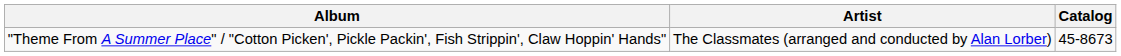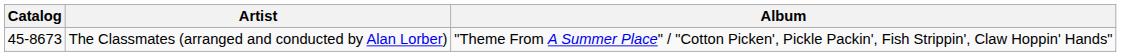 <table class="wikitable sortable">
 <tr>
+<th>Catalog</th>
+<th>Artist</th>
 <th>Album</th>
-<th>Artist</th>
-<th>Catalog</th>
 </tr>
 <tr>
+<td>45-8673</td>
+<td data-sort-value="classmates">The Classmates (arranged and conducted by <a href='#'>Alan Lorber</a>)</td>
 <td>"Theme From <em><a href='#'>A Summer Place</a></em>" / "Cotton Picken', Pickle Packin', Fish Strippin', Claw Hoppin' Hands"</td>
-<td data-sort-value="classmates">The Classmates (arranged and conducted by <a href='#'>Alan Lorber</a>)</td>
-<td>45-8673</td>
 </tr>
 </table>
